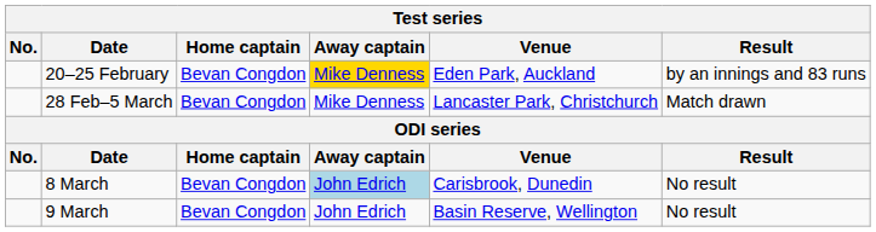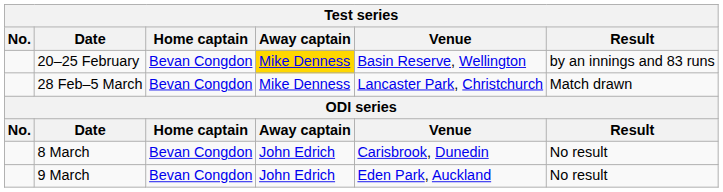 <table class="wikitable">
 <tr>
 <th colspan="9">Test series</th>
 </tr>
 <tr>
 <th>No.</th>
 <th>Date</th>
 <th>Home captain</th>
 <th>Away captain</th>
 <th>Venue</th>
 <th>Result</th>
 </tr>
 <tr>
 <td></td>
 <td>20–25 February</td>
 <td><a href='#'>Bevan Congdon</a></td>
 <td style="background: gold;"><a href='#'>Mike Denness</a></td>
-<td><a href='#'>Eden Park</a>, <a href='#'>Auckland</a></td>
+<td><a href='#'>Basin Reserve</a>, <a href='#'>Wellington</a></td>
 <td> by an innings and 83 runs</td>
 </tr>
 <tr>
 <td></td>
 <td>28 Feb–5 March</td>
 <td><a href='#'>Bevan Congdon</a></td>
 <td><a href='#'>Mike Denness</a></td>
 <td><a href='#'>Lancaster Park</a>, <a href='#'>Christchurch</a></td>
 <td>Match drawn</td>
 </tr>
 <tr>
 <th colspan="9">ODI series</th>
 </tr>
 <tr>
 <th>No.</th>
 <th>Date</th>
 <th>Home captain</th>
 <th>Away captain</th>
 <th>Venue</th>
 <th>Result</th>
 </tr>
 <tr>
 <td></td>
 <td>8 March</td>
 <td><a href='#'>Bevan Congdon</a></td>
-<td style="background: lightblue;"><a href='#'>John Edrich</a></td>
+<td><a href='#'>John Edrich</a></td>
 <td><a href='#'>Carisbrook</a>, <a href='#'>Dunedin</a></td>
 <td>No result</td>
 </tr>
 <tr>
 <td></td>
 <td>9 March</td>
 <td><a href='#'>Bevan Congdon</a></td>
 <td><a href='#'>John Edrich</a></td>
-<td><a href='#'>Basin Reserve</a>, <a href='#'>Wellington</a></td>
+<td><a href='#'>Eden Park</a>, <a href='#'>Auckland</a></td>
 <td>No result</td>
 </tr>
 </table>
